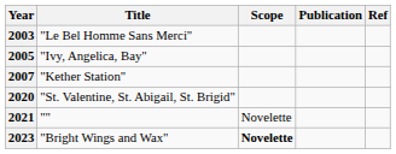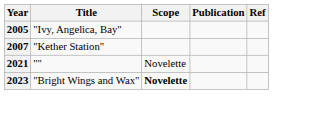 <table class="wikitable">
 <tr>
 <th>Year</th>
 <th>Title</th>
 <th>Scope</th>
 <th>Publication</th>
 <th>Ref</th>
-</tr>
-<tr>
-<th>2003</th>
-<td>"Le Bel Homme Sans Merci"</td>
-<td></td>
-<td></td>
-<td></td>
 </tr>
 <tr>
 <th>2005</th>
 <td>"Ivy, Angelica, Bay"</td>
 <td></td>
 <td></td>
 <td></td>
 </tr>
 <tr>
 <th>2007</th>
 <td>"Kether Station"</td>
-<td></td>
-<td></td>
-<td></td>
-</tr>
-<tr>
-<th>2020</th>
-<td>"St. Valentine, St. Abigail, St. Brigid"</td>
 <td></td>
 <td></td>
 <td></td>
 </tr>
 <tr>
 <th>2021</th>
 <td>""</td>
 <td>Novelette</td>
 <td></td>
 <td></td>
 </tr>
 <tr>
 <th>2023</th>
 <td>"Bright Wings and Wax"</td>
 <td><strong>Novelette</strong></td>
 <td></td>
 <td></td>
 </tr>
 </table>
